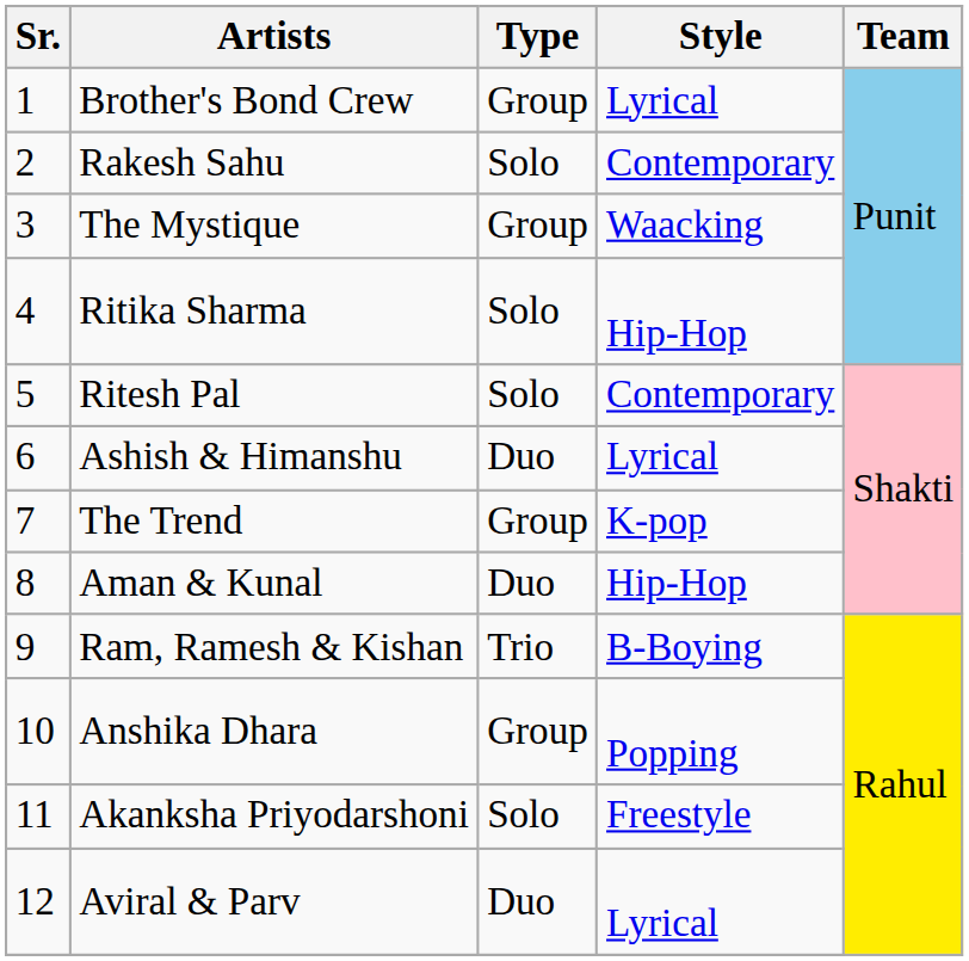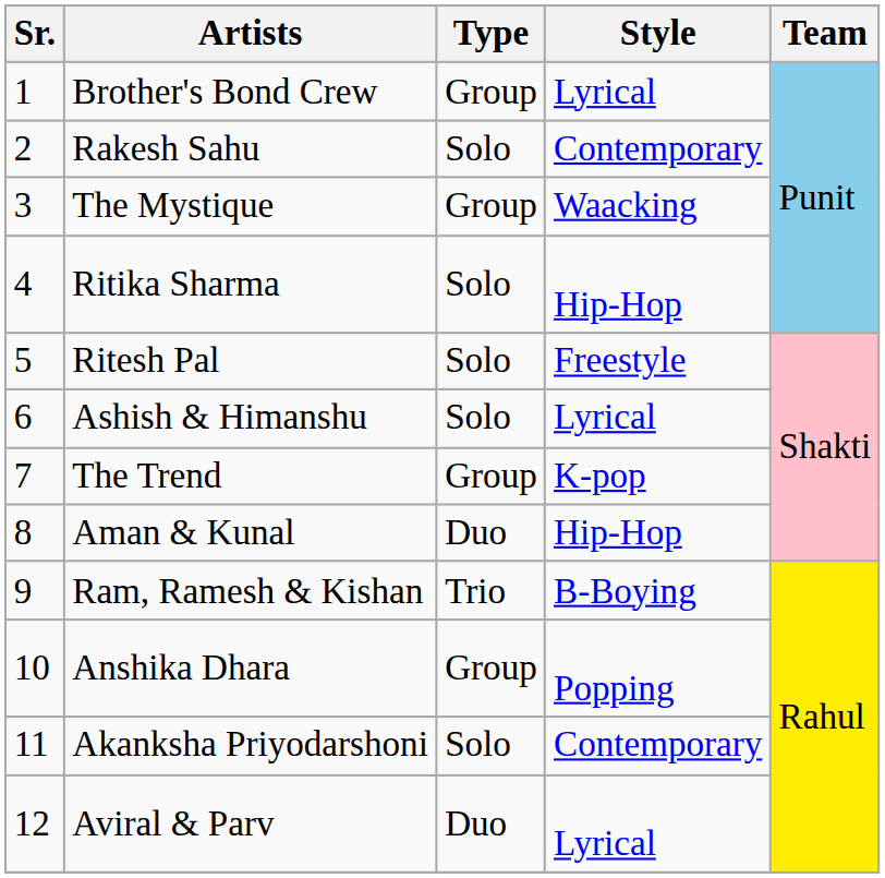 <table class="wikitable">
 <tr>
 <th>Sr.</th>
 <th>Artists</th>
 <th>Type</th>
 <th>Style</th>
 <th>Team</th>
 </tr>
 <tr>
 <td>1</td>
 <td>Brother's Bond Crew</td>
 <td>Group</td>
 <td><a href='#'>Lyrical</a></td>
 <td rowspan=4 style="background:#87ceeb;">Punit</td>
 </tr>
 <tr>
 <td>2</td>
 <td>Rakesh Sahu</td>
 <td>Solo</td>
 <td><a href='#'>Contemporary</a></td>
 </tr>
 <tr>
 <td>3</td>
 <td>The Mystique</td>
 <td>Group</td>
 <td><a href='#'>Waacking</a></td>
 </tr>
 <tr>
 <td>4</td>
 <td>Ritika Sharma</td>
 <td>Solo</td>
 <td><br><a href='#'>Hip-Hop</a></td>
 </tr>
 <tr>
 <td>5</td>
 <td>Ritesh Pal</td>
 <td>Solo</td>
-<td><a href='#'>Contemporary</a></td>
+<td><a href='#'>Freestyle</a></td>
 <td rowspan="4" style="background:pink;">Shakti</td>
 </tr>
 <tr>
 <td>6</td>
 <td>Ashish & Himanshu</td>
-<td>Duo</td>
+<td>Solo</td>
 <td><a href='#'>Lyrical</a></td>
 </tr>
 <tr>
 <td>7</td>
 <td>The Trend</td>
 <td>Group</td>
 <td><a href='#'>K-pop</a></td>
 </tr>
 <tr>
 <td>8</td>
 <td>Aman & Kunal</td>
 <td>Duo</td>
 <td><a href='#'>Hip-Hop</a></td>
 </tr>
 <tr>
 <td>9</td>
 <td>Ram, Ramesh & Kishan</td>
 <td>Trio</td>
 <td><a href='#'>B-Boying</a></td>
 <td rowspan=5 style="background:#ffed00;">Rahul</td>
 </tr>
 <tr>
 <td>10</td>
 <td>Anshika Dhara</td>
 <td>Group</td>
 <td><br><a href='#'>Popping</a></td>
 </tr>
 <tr>
 <td>11</td>
 <td>Akanksha Priyodarshoni</td>
 <td>Solo</td>
-<td><a href='#'>Freestyle</a></td>
+<td><a href='#'>Contemporary</a></td>
 </tr>
 <tr>
 <td>12</td>
 <td>Aviral & Parv</td>
 <td>Duo</td>
 <td><br><a href='#'>Lyrical</a></td>
 </tr>
 <tr>
 </tr>
 </table>
